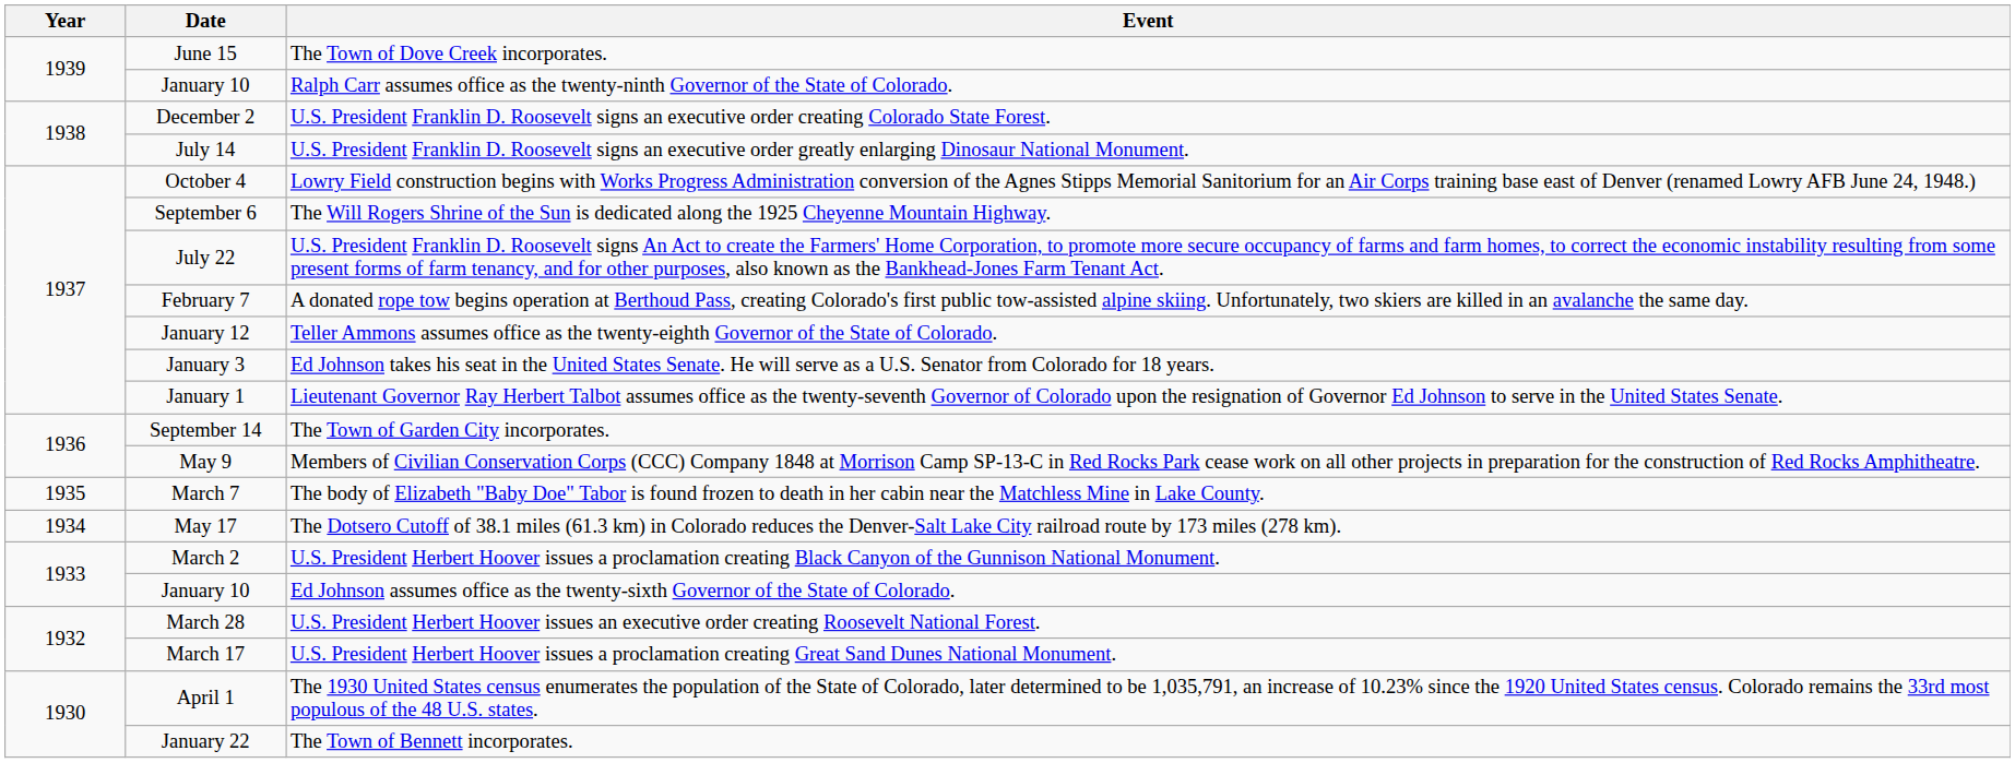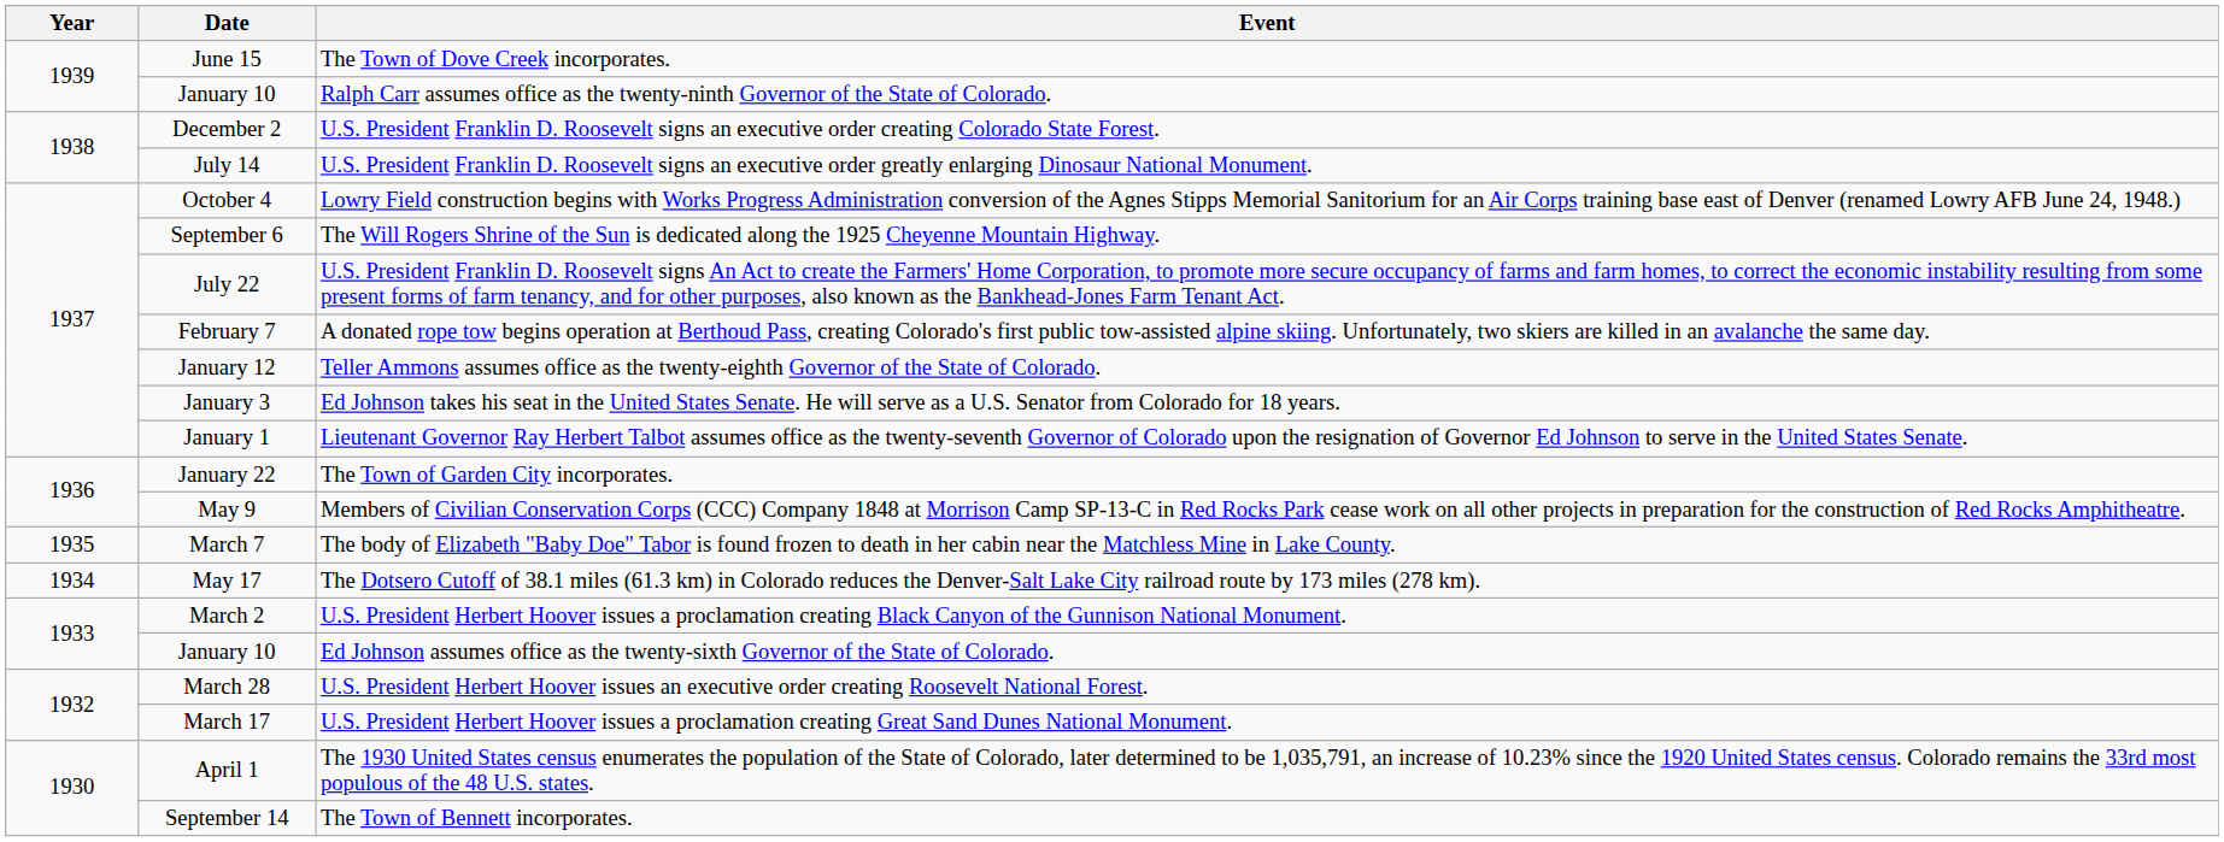 <table class="wikitable" style="width:100%;">
 <tr>
 <th style="width:6%">Year</th>
 <th style="width:8%">Date</th>
 <th style="width:86%">Event</th>
 </tr>
 <tr>
 <td align=center rowspan=2>1939</td>
 <td align=center>June 15</td>
 <td>The <a href='#'>Town of Dove Creek</a> incorporates.</td>
 </tr>
 <tr>
 <td align=center>January 10</td>
 <td><a href='#'>Ralph Carr</a> assumes office as the twenty-ninth <a href='#'>Governor of the State of Colorado</a>.</td>
 </tr>
 <tr>
 <td align=center rowspan=2>1938</td>
 <td align=center>December 2</td>
 <td><a href='#'>U.S. President</a> <a href='#'>Franklin D. Roosevelt</a> signs an executive order creating <a href='#'>Colorado State Forest</a>.</td>
 </tr>
 <tr>
 <td align=center>July 14</td>
 <td><a href='#'>U.S. President</a> <a href='#'>Franklin D. Roosevelt</a> signs an executive order greatly enlarging <a href='#'>Dinosaur National Monument</a>.</td>
 </tr>
 <tr>
 <td align=center rowspan=7>1937</td>
 <td align=center>October 4</td>
 <td><a href='#'>Lowry Field</a> construction begins with <a href='#'>Works Progress Administration</a> conversion of the Agnes Stipps Memorial Sanitorium for an <a href='#'>Air Corps</a> training base east of Denver (renamed Lowry AFB June 24, 1948.)</td>
 </tr>
 <tr>
 <td align=center>September 6</td>
 <td>The <a href='#'>Will Rogers Shrine of the Sun</a> is dedicated along the 1925 <a href='#'>Cheyenne Mountain Highway</a>.</td>
 </tr>
 <tr>
 <td align=center>July 22</td>
 <td><a href='#'>U.S. President</a> <a href='#'>Franklin D. Roosevelt</a> signs <a href='#'>An Act to create the Farmers' Home Corporation, to promote more secure occupancy of farms and farm homes, to correct the economic instability resulting from some present forms of farm tenancy, and for other purposes</a>, also known as the <a href='#'>Bankhead-Jones Farm Tenant Act</a>.</td>
 </tr>
 <tr>
 <td align=center>February 7</td>
 <td>A donated <a href='#'>rope tow</a> begins operation at <a href='#'>Berthoud Pass</a>, creating Colorado's first public tow-assisted <a href='#'>alpine skiing</a>. Unfortunately, two skiers are killed in an <a href='#'>avalanche</a> the same day.</td>
 </tr>
 <tr>
 <td align=center>January 12</td>
 <td><a href='#'>Teller Ammons</a> assumes office as the twenty-eighth <a href='#'>Governor of the State of Colorado</a>.</td>
 </tr>
 <tr>
 <td align=center>January 3</td>
 <td><a href='#'>Ed Johnson</a> takes his seat in the <a href='#'>United States Senate</a>. He will serve as a U.S. Senator from Colorado for 18 years.</td>
 </tr>
 <tr>
 <td align=center>January 1</td>
 <td><a href='#'>Lieutenant Governor</a> <a href='#'>Ray Herbert Talbot</a> assumes office as the twenty-seventh <a href='#'>Governor of Colorado</a> upon the resignation of Governor <a href='#'>Ed Johnson</a> to serve in the <a href='#'>United States Senate</a>.</td>
 </tr>
 <tr>
 <td align=center rowspan=2>1936</td>
-<td align=center>September 14</td>
+<td align=center>January 22</td>
 <td>The <a href='#'>Town of Garden City</a> incorporates.</td>
 </tr>
 <tr>
 <td align=center>May 9</td>
 <td>Members of <a href='#'>Civilian Conservation Corps</a> (CCC) Company 1848 at <a href='#'>Morrison</a> Camp SP-13-C in <a href='#'>Red Rocks Park</a> cease work on all other projects in preparation for the construction of <a href='#'>Red Rocks Amphitheatre</a>.</td>
 </tr>
 <tr>
 <td align=center rowspan=1>1935</td>
 <td align=center>March 7</td>
 <td>The body of <a href='#'>Elizabeth "Baby Doe" Tabor</a> is found frozen to death in her cabin near the <a href='#'>Matchless Mine</a> in <a href='#'>Lake County</a>.</td>
 </tr>
 <tr>
 <td align=center rowspan=1>1934</td>
 <td align=center>May 17</td>
 <td>The <a href='#'>Dotsero Cutoff</a> of 38.1 miles (61.3 km) in Colorado reduces the Denver-<a href='#'>Salt Lake City</a> railroad route by 173 miles (278 km).</td>
 </tr>
 <tr>
 <td align=center rowspan=2>1933</td>
 <td align=center>March 2</td>
 <td><a href='#'>U.S. President</a> <a href='#'>Herbert Hoover</a> issues a proclamation creating <a href='#'>Black Canyon of the Gunnison National Monument</a>.</td>
 </tr>
 <tr>
 <td align=center>January 10</td>
 <td><a href='#'>Ed Johnson</a> assumes office as the twenty-sixth <a href='#'>Governor of the State of Colorado</a>.</td>
 </tr>
 <tr>
 <td align=center rowspan=2>1932</td>
 <td align=center>March 28</td>
 <td><a href='#'>U.S. President</a> <a href='#'>Herbert Hoover</a> issues an executive order creating <a href='#'>Roosevelt National Forest</a>.</td>
 </tr>
 <tr>
 <td align=center>March 17</td>
 <td><a href='#'>U.S. President</a> <a href='#'>Herbert Hoover</a> issues a proclamation creating <a href='#'>Great Sand Dunes National Monument</a>.</td>
 </tr>
 <tr>
 <td align=center rowspan=2>1930</td>
 <td align=center>April 1</td>
 <td>The <a href='#'>1930 United States census</a> enumerates the population of the State of Colorado, later determined to be 1,035,791, an increase of 10.23% since the <a href='#'>1920 United States census</a>. Colorado remains the <a href='#'>33rd most populous of the 48 U.S. states</a>.</td>
 </tr>
 <tr>
-<td align=center>January 22</td>
+<td align=center>September 14</td>
 <td>The <a href='#'>Town of Bennett</a> incorporates.</td>
 </tr>
 </table>
